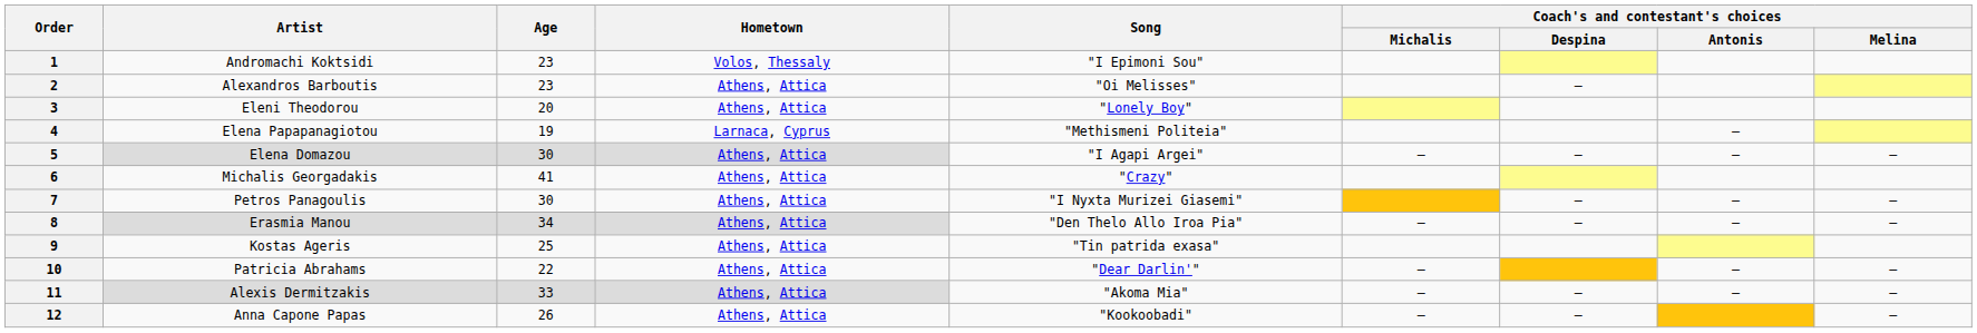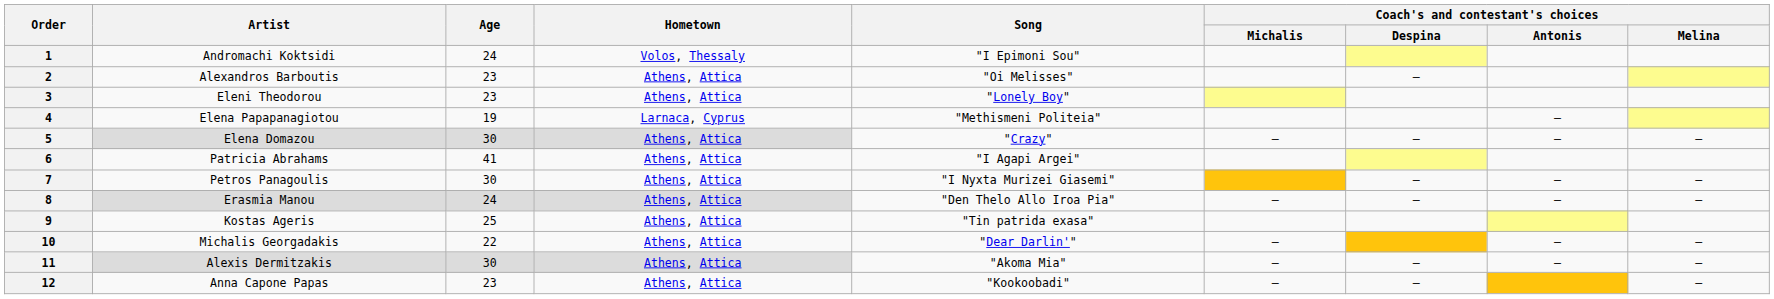 <table class="wikitable" style="text-align:center; line-height:17px; width:100%;">
 <tr>
 <th scope="col" rowspan="2" width="05%">Order</th>
 <th scope="col" rowspan="2" width="20%">Artist</th>
 <th scope="col" rowspan="2" width="05%">Age</th>
 <th scope="col" rowspan="2" width="18%">Hometown</th>
 <th scope="col" rowspan="2" width="20%">Song</th>
 <th scope="col" colspan="4" width="32%">Coach's and contestant's choices</th>
 </tr>
 <tr>
 <th width="08%">Michalis</th>
 <th width="08%">Despina</th>
 <th width="08%">Antonis</th>
 <th width="08%">Melina</th>
 </tr>
 <tr>
 <th>1</th>
 <td>Andromachi Koktsidi</td>
-<td>23</td>
+<td>24</td>
 <td><a href='#'>Volos</a>, <a href='#'>Thessaly</a></td>
 <td>"I Epimoni Sou"</td>
 <td></td>
 <td style="background: #fdfc8f;"></td>
 <td></td>
 <td></td>
 </tr>
 <tr>
 <th>2</th>
 <td>Alexandros Barboutis</td>
 <td>23</td>
 <td><a href='#'>Athens</a>, <a href='#'>Attica</a></td>
 <td>"Oi Melisses"</td>
 <td></td>
 <td>—</td>
 <td></td>
 <td style="background: #fdfc8f;"></td>
 </tr>
 <tr>
 <th>3</th>
 <td>Eleni Theodorou</td>
-<td>20</td>
+<td>23</td>
 <td><a href='#'>Athens</a>, <a href='#'>Attica</a></td>
 <td>"<a href='#'>Lonely Boy</a>"</td>
 <td style="background: #fdfc8f;"></td>
 <td></td>
 <td></td>
 <td></td>
 </tr>
 <tr>
 <th>4</th>
 <td>Elena Papapanagiotou</td>
 <td>19</td>
 <td><a href='#'>Larnaca</a>, <a href='#'>Cyprus</a></td>
 <td>"Methismeni Politeia"</td>
 <td></td>
 <td></td>
 <td>—</td>
 <td style="background: #fdfc8f;"></td>
 </tr>
 <tr>
 <th>5</th>
 <td style="background: #DCDCDC;">Elena Domazou</td>
 <td style="background: #DCDCDC;">30</td>
 <td style="background: #DCDCDC;"><a href='#'>Athens</a>, <a href='#'>Attica</a></td>
-<td>"I Agapi Argei"</td>
+<td>"<a href='#'>Crazy</a>"</td>
 <td>—</td>
 <td>—</td>
 <td>—</td>
 <td>—</td>
 </tr>
 <tr>
 <th>6</th>
-<td>Michalis Georgadakis</td>
+<td>Patricia Abrahams</td>
 <td>41</td>
 <td><a href='#'>Athens</a>, <a href='#'>Attica</a></td>
-<td>"<a href='#'>Crazy</a>"</td>
+<td>"I Agapi Argei"</td>
 <td></td>
 <td style="background: #fdfc8f;"></td>
 <td></td>
 <td></td>
 </tr>
 <tr>
 <th>7</th>
 <td>Petros Panagoulis</td>
 <td>30</td>
 <td><a href='#'>Athens</a>, <a href='#'>Attica</a></td>
 <td>"I Nyxta Murizei Giasemi"</td>
 <td style="background: #FFC40C"></td>
 <td>—</td>
 <td>—</td>
 <td>—</td>
 </tr>
 <tr>
 <th>8</th>
 <td style="background: #DCDCDC;">Erasmia Manou</td>
-<td style="background: #DCDCDC;">34</td>
+<td style="background: #DCDCDC;">24</td>
 <td style="background: #DCDCDC;"><a href='#'>Athens</a>, <a href='#'>Attica</a></td>
 <td>"Den Thelo Allo Iroa Pia"</td>
 <td>—</td>
 <td>—</td>
 <td>—</td>
 <td>—</td>
 </tr>
 <tr>
 <th>9</th>
 <td>Kostas Ageris</td>
 <td>25</td>
 <td><a href='#'>Athens</a>, <a href='#'>Attica</a></td>
 <td>"Tin patrida exasa"</td>
 <td></td>
 <td></td>
 <td style="background: #fdfc8f;"></td>
 <td></td>
 </tr>
 <tr>
 <th>10</th>
-<td>Patricia Abrahams</td>
+<td>Michalis Georgadakis</td>
 <td>22</td>
 <td><a href='#'>Athens</a>, <a href='#'>Attica</a></td>
 <td>"<a href='#'>Dear Darlin'</a>"</td>
 <td>—</td>
 <td style="background: #FFC40C"></td>
 <td>—</td>
 <td>—</td>
 </tr>
 <tr>
 <th>11</th>
 <td style="background: #DCDCDC;">Alexis Dermitzakis</td>
-<td style="background: #DCDCDC;">33</td>
+<td style="background: #DCDCDC;">30</td>
 <td style="background: #DCDCDC;"><a href='#'>Athens</a>, <a href='#'>Attica</a></td>
 <td>"Akoma Mia"</td>
 <td>—</td>
 <td>—</td>
 <td>—</td>
 <td>—</td>
 </tr>
 <tr>
 <th>12</th>
 <td>Anna Capone Papas</td>
-<td>26</td>
+<td>23</td>
 <td><a href='#'>Athens</a>, <a href='#'>Attica</a></td>
 <td>"Kookoobadi"</td>
 <td>—</td>
 <td>—</td>
 <td style="background: #FFC40C"></td>
 <td>—</td>
 </tr>
 </table>
